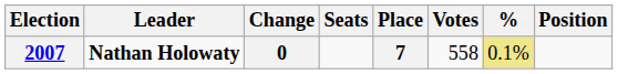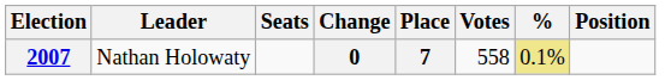 <table class="sortable wikitable" style="text-align: right;">
 <tr>
 <th>Election</th>
 <th>Leader</th>
+<th>Seats</th>
 <th>Change</th>
-<th>Seats</th>
 <th>Place</th>
 <th>Votes</th>
 <th>%</th>
 <th>Position</th>
 </tr>
 <tr>
 <th><a href='#'>2007</a></th>
-<td rowspan="1" align="left"><strong>Nathan Holowaty</strong></td>
+<td rowspan="1" align="left">Nathan Holowaty</td>
+<td></td>
 <th>0</th>
-<td></td>
 <th>7</th>
 <td>558</td>
 <td style="background: khaki;">0.1%</td>
 <td></td>
 </tr>
 </table>
